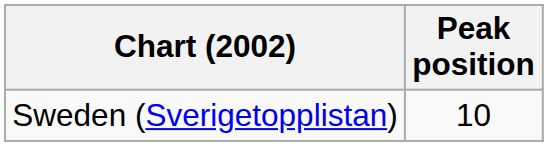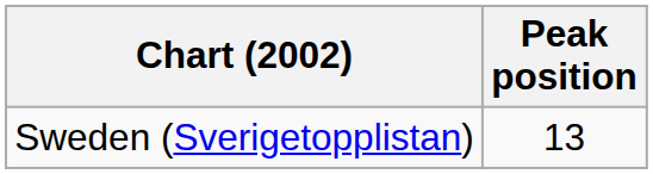 <table class="wikitable">
 <tr>
 <th>Chart (2002)</th>
 <th>Peak<br>position</th>
 </tr>
 <tr>
 <td>Sweden (<a href='#'>Sverigetopplistan</a>)</td>
-<td align="center">10</td>
+<td align="center">13</td>
 </tr>
 </table>
